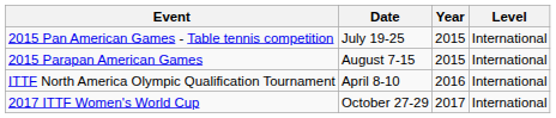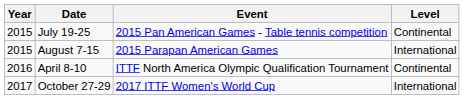 <table class="sortable wikitable" style="font-size: 95%;">
 <tr>
+<th>Year</th>
+<th>Date</th>
 <th>Event</th>
-<th>Date</th>
-<th>Year</th>
 <th>Level</th>
 </tr>
 <tr>
+<td>2015</td>
+<td>July 19-25</td>
 <td><a href='#'>2015 Pan American Games</a> - <a href='#'>Table tennis competition</a></td>
-<td>July 19-25</td>
+<td>Continental</td>
+</tr>
+<tr>
 <td>2015</td>
+<td>August 7-15</td>
+<td><a href='#'>2015 Parapan American Games</a></td>
 <td>International</td>
 </tr>
 <tr>
-<td><a href='#'>2015 Parapan American Games</a></td>
-<td>August 7-15</td>
-<td>2015</td>
-<td>International</td>
+<td>2016</td>
+<td>April 8-10</td>
+<td><a href='#'>ITTF</a> North America Olympic Qualification Tournament</td>
+<td>Continental</td>
 </tr>
 <tr>
-<td><a href='#'>ITTF</a> North America Olympic Qualification Tournament</td>
-<td>April 8-10</td>
-<td>2016</td>
-<td>International</td>
-</tr>
-<tr>
+<td>2017</td>
+<td>October 27-29</td>
 <td><a href='#'>2017 ITTF Women's World Cup</a></td>
-<td>October 27-29</td>
-<td>2017</td>
 <td>International</td>
 </tr>
 </table>
